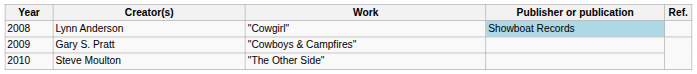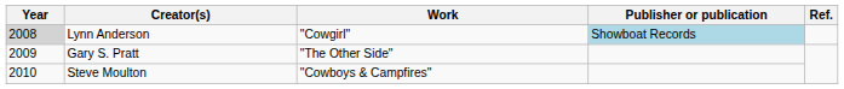 <table class="sortable wikitable" width="85%" cellpadding="5" style="margin: 1em auto 1em auto">
 <tr>
 <th width="7%" scope="col">Year</th>
 <th width="28%" scope="col">Creator(s)</th>
 <th width="35%" scope="col">Work</th>
 <th width="26%" scope="col">Publisher or publication</th>
 <th width="4%" scope="col" class="unsortable">Ref.</th>
 </tr>
 <tr>
-<td>2008</td>
+<td style="background: lightgrey;">2008</td>
 <td>Lynn Anderson</td>
 <td>"Cowgirl"</td>
 <td style="background: lightblue;">Showboat Records</td>
 <td></td>
 </tr>
 <tr>
 <td>2009</td>
 <td>Gary S. Pratt</td>
-<td>"Cowboys & Campfires"</td>
+<td>"The Other Side"</td>
 <td></td>
 </tr>
 <tr>
 <td>2010</td>
 <td>Steve Moulton</td>
-<td>"The Other Side"</td>
+<td>"Cowboys & Campfires"</td>
 <td></td>
 </tr>
 </table>
